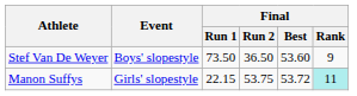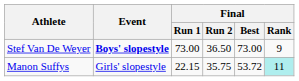 <table class="wikitable" style="font-size:90%">
 <tr>
 <th rowspan=2>Athlete</th>
 <th rowspan=2>Event</th>
 <th colspan=5>Final</th>
 </tr>
 <tr style="font-size:95%">
 <th>Run 1</th>
 <th>Run 2</th>
 <th>Best</th>
 <th>Rank</th>
 </tr>
 <tr align=center>
 <td align=left><a href='#'>Stef Van De Weyer</a></td>
-<td align=left><a href='#'>Boys' slopestyle</a></td>
-<td>73.50</td>
+<td align=left><strong><a href='#'>Boys' slopestyle</a></strong></td>
+<td>73.00</td>
 <td>36.50</td>
-<td>53.60</td>
+<td>73.00</td>
 <td>9</td>
 </tr>
 <tr align=center>
 <td align=left><a href='#'>Manon Suffys</a></td>
 <td align=left><a href='#'>Girls' slopestyle</a></td>
 <td>22.15</td>
-<td>53.75</td>
+<td>35.75</td>
 <td>53.72</td>
 <td style="background: paleturquoise;">11</td>
 </tr>
 </table>
